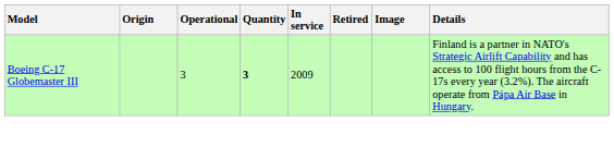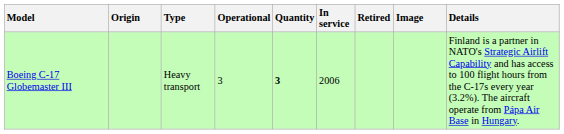 <table class="wikitable sortable">
 <tr>
 <th style="text-align: left; width:20%;">Model</th>
 <th style="text-align: left; width:10%;">Origin</th>
+<th style="text-align: left; width:10%;">Type</th>
 <th style="text-align: left; width:7%;">Operational</th>
 <th style="text-align: left; width:7%;">Quantity</th>
 <th style="text-align: left; width:7%;">In service</th>
 <th style="text-align: left; width:7%;">Retired</th>
 <th style="text-align: left; width:10%;">Image</th>
 <th style="text-align: left; width:35%;">Details</th>
 </tr>
 <tr style="background:#C3FDB8;">
 <td><a href='#'>Boeing C-17 Globemaster III</a></td>
 <td></td>
+<td>Heavy transport</td>
 <td>3</td>
 <td><strong>3</strong></td>
-<td>2009</td>
+<td>2006</td>
 <td></td>
 <td></td>
 <td>Finland is a partner in NATO's <a href='#'>Strategic Airlift Capability</a> and has access to 100 flight hours from the C-17s every year (3.2%). The aircraft operate from <a href='#'>Pápa Air Base</a> in <a href='#'>Hungary</a>.</td>
 </tr>
 </table>
